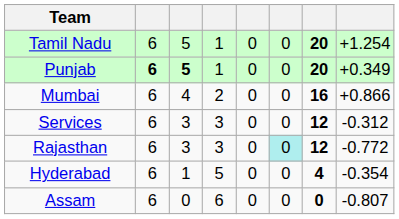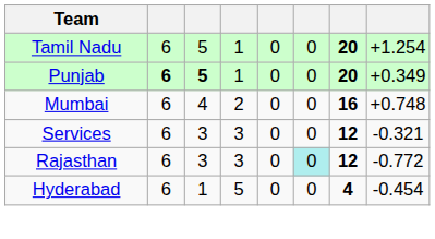 <table class="wikitable" style="text-align:center">
 <tr>
 <th style="width:120px">Team</th>
 <th style="width:25px"></th>
 <th style="width:25px"></th>
 <th style="width:25px"></th>
 <th style="width:25px"></th>
 <th style="width:25px"></th>
 <th style="width:25px"></th>
 <th style="width:40px;"></th>
 </tr>
 <tr style="background:#cfc;">
 <td><a href='#'>Tamil Nadu</a></td>
 <td>6</td>
 <td>5</td>
 <td>1</td>
 <td>0</td>
 <td>0</td>
 <td><strong>20</strong></td>
 <td>+1.254</td>
 </tr>
 <tr style="background:#cfc;">
 <td><a href='#'>Punjab</a></td>
 <td><strong>6</strong></td>
 <td><strong>5</strong></td>
 <td>1</td>
 <td>0</td>
 <td>0</td>
 <td><strong>20</strong></td>
 <td>+0.349</td>
 </tr>
 <tr>
 <td><a href='#'>Mumbai</a></td>
 <td>6</td>
 <td>4</td>
 <td>2</td>
 <td>0</td>
 <td>0</td>
 <td><strong>16</strong></td>
-<td>+0.866</td>
+<td>+0.748</td>
 </tr>
 <tr>
 <td><a href='#'>Services</a></td>
 <td>6</td>
 <td>3</td>
 <td>3</td>
 <td>0</td>
 <td>0</td>
 <td><strong>12</strong></td>
-<td>-0.312</td>
+<td>-0.321</td>
 </tr>
 <tr>
 <td><a href='#'>Rajasthan</a></td>
 <td>6</td>
 <td>3</td>
 <td>3</td>
 <td>0</td>
 <td style="background: paleturquoise;">0</td>
 <td><strong>12</strong></td>
 <td>-0.772</td>
 </tr>
 <tr>
 <td><a href='#'>Hyderabad</a></td>
 <td>6</td>
 <td>1</td>
 <td>5</td>
 <td>0</td>
 <td>0</td>
 <td><strong>4</strong></td>
-<td>-0.354</td>
-</tr>
-<tr>
-<td><a href='#'>Assam</a></td>
-<td>6</td>
-<td>0</td>
-<td>6</td>
-<td>0</td>
-<td>0</td>
-<td><strong>0</strong></td>
-<td>-0.807</td>
+<td>-0.454</td>
 </tr>
 </table>
